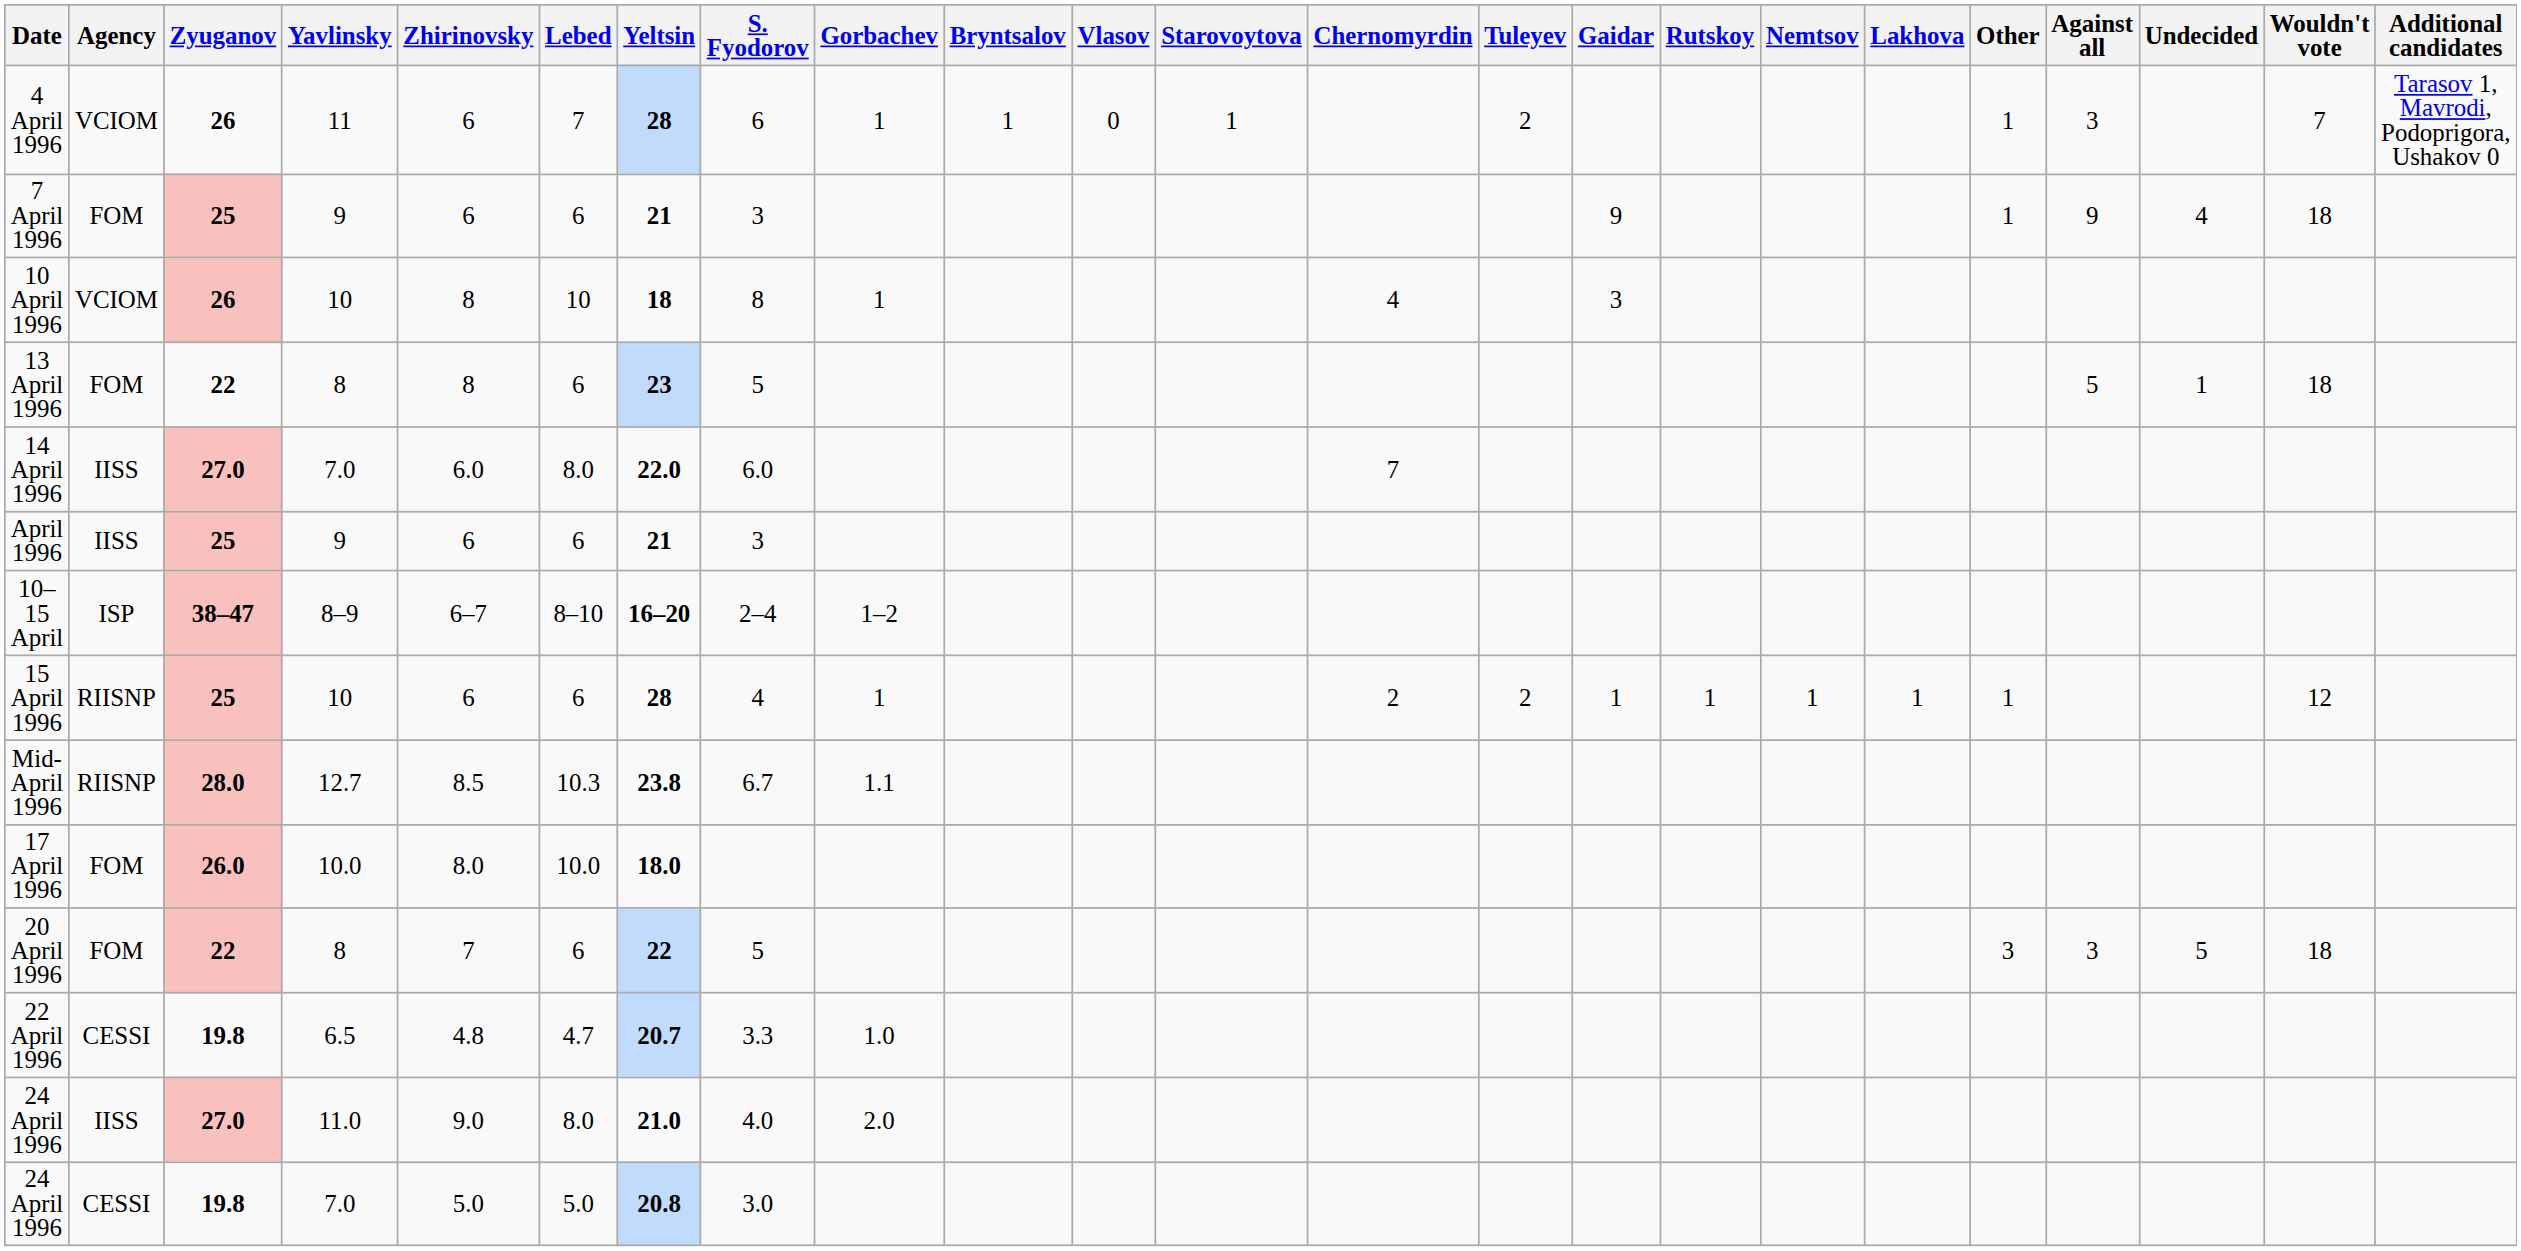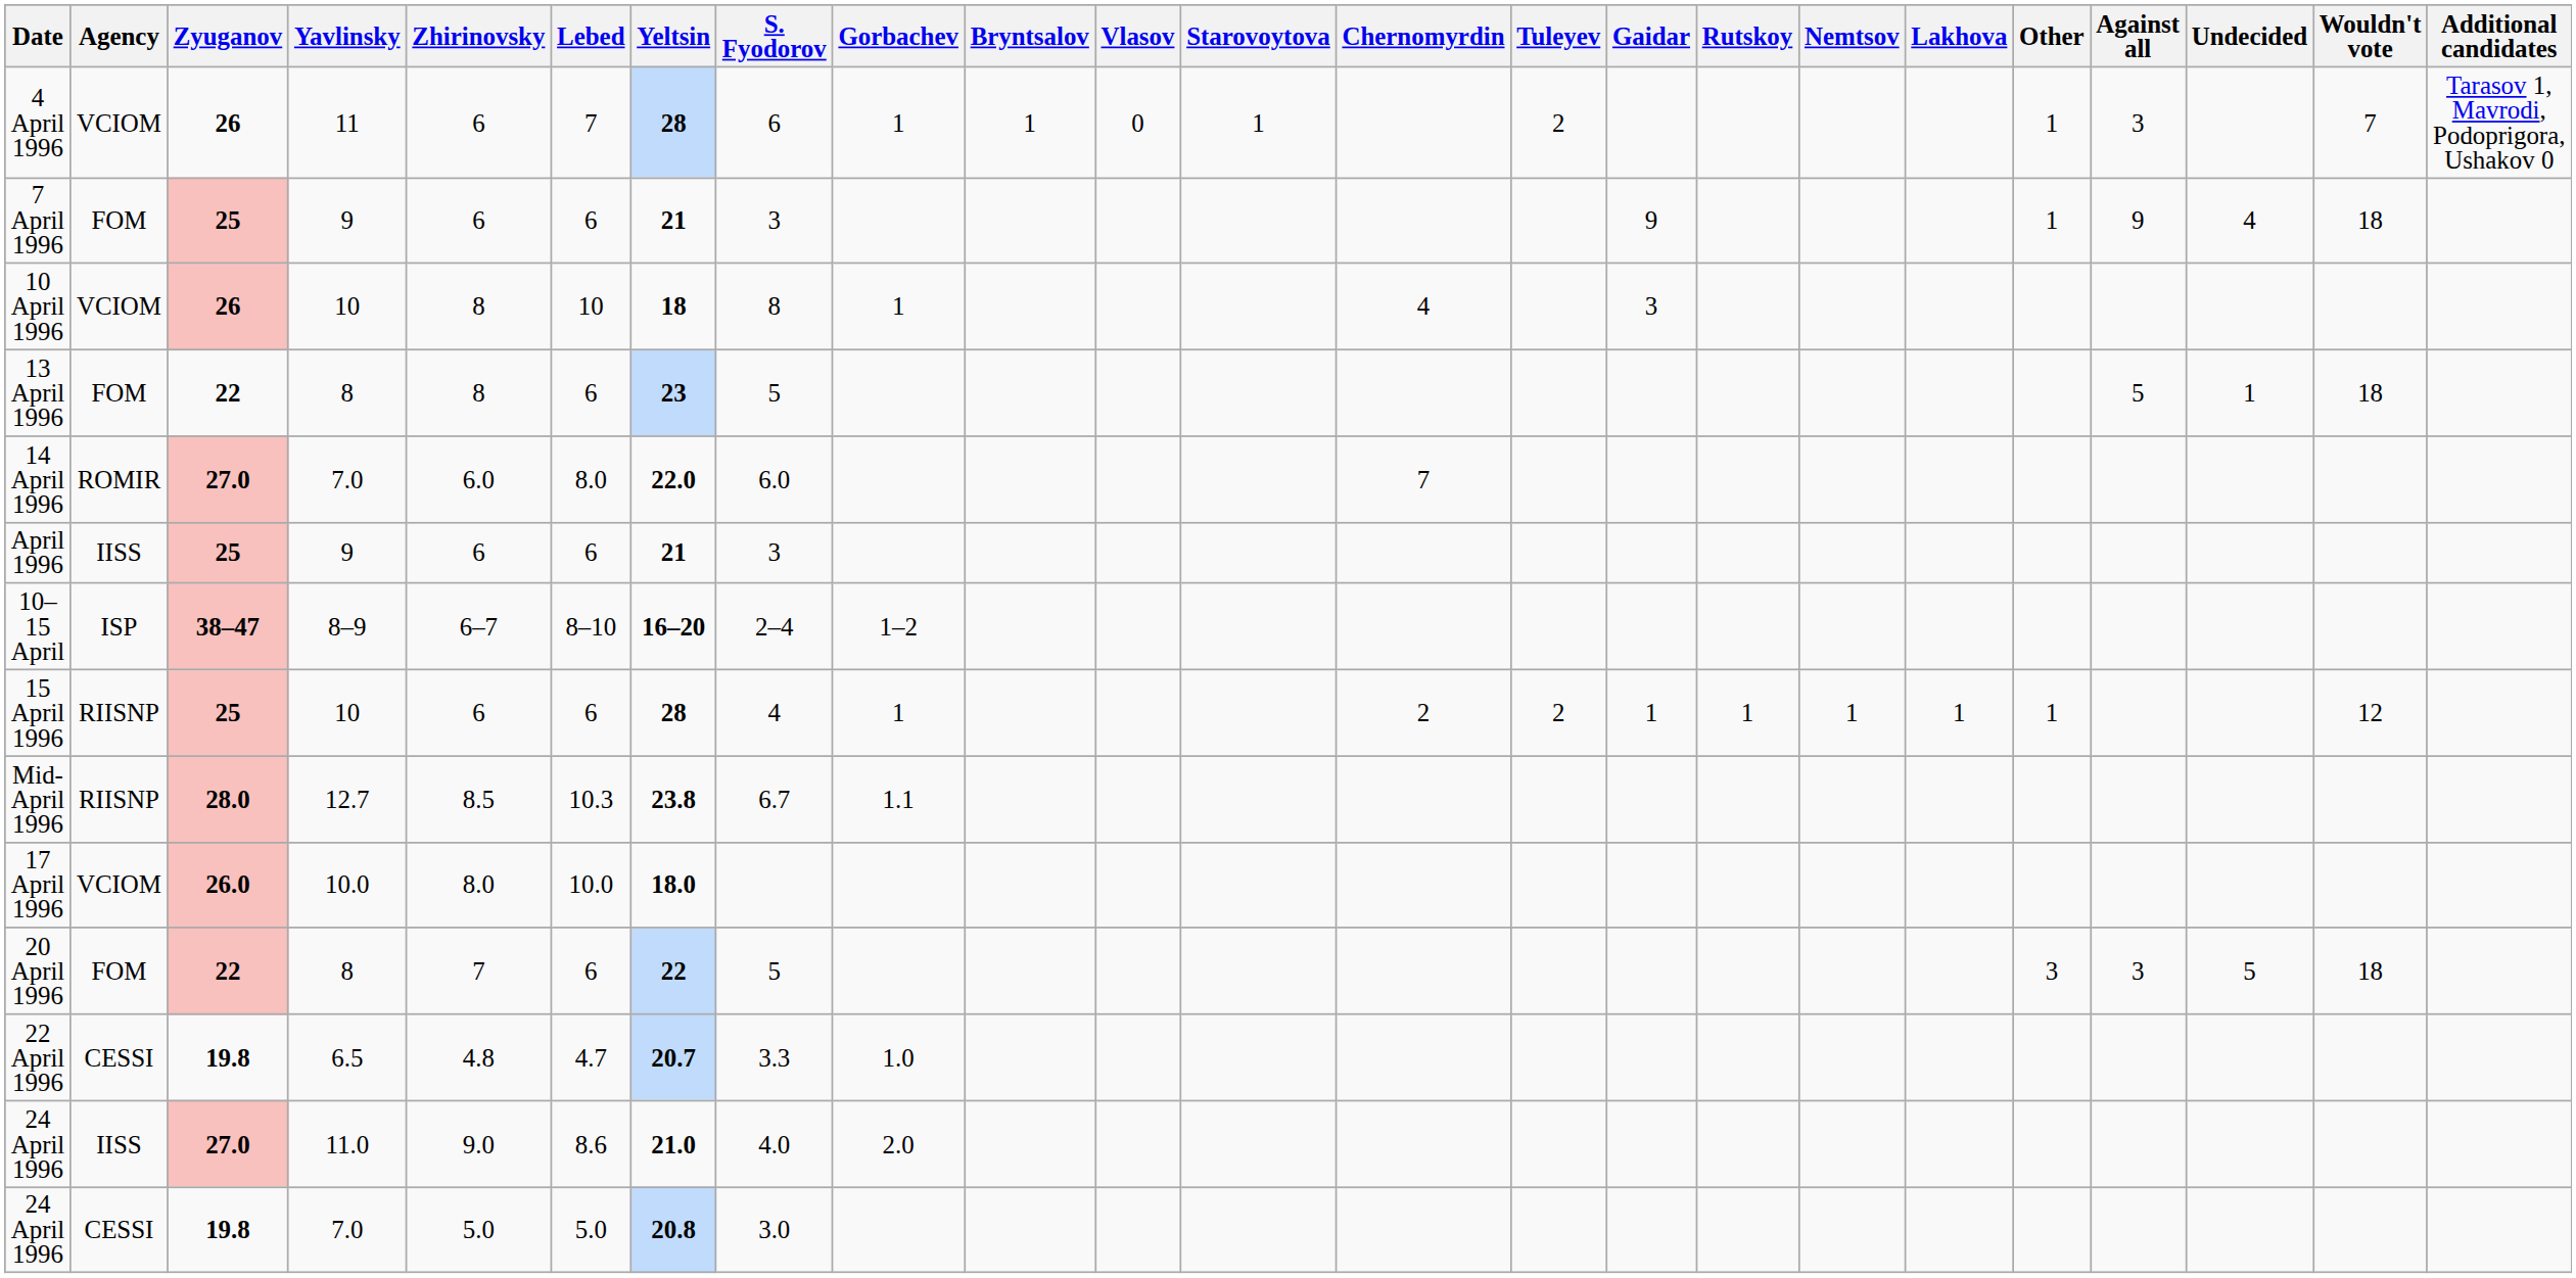 <table class="wikitable" style="text-align:center;font-size:90%;line-height:14px;">
 <tr>
 <th>Date</th>
 <th>Agency</th>
 <th><a href='#'>Zyuganov</a></th>
 <th><a href='#'>Yavlinsky</a></th>
 <th><a href='#'>Zhirinovsky</a></th>
 <th><a href='#'>Lebed</a></th>
 <th><a href='#'>Yeltsin</a></th>
 <th><a href='#'>S. Fyodorov</a></th>
 <th><a href='#'>Gorbachev</a></th>
 <th><a href='#'>Bryntsalov</a></th>
 <th><a href='#'>Vlasov</a></th>
 <th><a href='#'>Starovoytova</a></th>
 <th><a href='#'>Chernomyrdin</a></th>
 <th><a href='#'>Tuleyev</a></th>
 <th><a href='#'>Gaidar</a></th>
 <th><a href='#'>Rutskoy</a></th>
 <th><a href='#'>Nemtsov</a></th>
 <th><a href='#'>Lakhova</a></th>
 <th>Other</th>
 <th>Against all</th>
 <th>Undecided</th>
 <th>Wouldn't vote</th>
 <th>Additional candidates</th>
 </tr>
 <tr>
 <td>4 April 1996</td>
 <td>VCIOM</td>
 <td><strong>26</strong></td>
 <td>11</td>
 <td>6</td>
 <td>7</td>
 <td style="background:#C0DBFC"><strong>28</strong></td>
 <td>6</td>
 <td>1</td>
 <td>1</td>
 <td>0</td>
 <td>1</td>
 <td></td>
 <td>2</td>
 <td></td>
 <td></td>
 <td></td>
 <td></td>
 <td>1</td>
 <td>3</td>
 <td></td>
 <td>7</td>
 <td><a href='#'>Tarasov</a> 1, <a href='#'>Mavrodi</a>, Podoprigora, Ushakov 0</td>
 </tr>
 <tr>
 <td>7 April 1996</td>
 <td>FOM</td>
 <td style="background:#F8C1BE"><strong>25</strong></td>
 <td>9</td>
 <td>6</td>
 <td>6</td>
 <td><strong>21</strong></td>
 <td>3</td>
 <td></td>
 <td></td>
 <td></td>
 <td></td>
 <td></td>
 <td></td>
 <td>9</td>
 <td></td>
 <td></td>
 <td></td>
 <td>1</td>
 <td>9</td>
 <td>4</td>
 <td>18</td>
 <td></td>
 </tr>
 <tr>
 <td>10 April 1996</td>
 <td>VCIOM</td>
 <td style="background:#F8C1BE"><strong>26</strong></td>
 <td>10</td>
 <td>8</td>
 <td>10</td>
 <td><strong>18</strong></td>
 <td>8</td>
 <td>1</td>
 <td></td>
 <td></td>
 <td></td>
 <td>4</td>
 <td></td>
 <td>3</td>
 <td></td>
 <td></td>
 <td></td>
 <td></td>
 <td></td>
 <td></td>
 <td></td>
 <td></td>
 </tr>
 <tr>
 <td>13 April 1996</td>
 <td>FOM</td>
 <td><strong>22</strong></td>
 <td>8</td>
 <td>8</td>
 <td>6</td>
 <td style="background:#C0DBFC"><strong>23</strong></td>
 <td>5</td>
 <td></td>
 <td></td>
 <td></td>
 <td></td>
 <td></td>
 <td></td>
 <td></td>
 <td></td>
 <td></td>
 <td></td>
 <td></td>
 <td>5</td>
 <td>1</td>
 <td>18</td>
 <td></td>
 </tr>
 <tr>
 <td>14 April 1996</td>
-<td>IISS</td>
+<td>ROMIR</td>
 <td style="background:#F8C1BE"><strong>27.0</strong></td>
 <td>7.0</td>
 <td>6.0</td>
 <td>8.0</td>
 <td><strong>22.0</strong></td>
 <td>6.0</td>
 <td></td>
 <td></td>
 <td></td>
 <td></td>
 <td>7</td>
 <td></td>
 <td></td>
 <td></td>
 <td></td>
 <td></td>
 <td></td>
 <td></td>
 <td></td>
 <td></td>
 <td></td>
 </tr>
 <tr>
 <td>April 1996</td>
 <td>IISS</td>
 <td style="background:#F8C1BE"><strong>25</strong></td>
 <td>9</td>
 <td>6</td>
 <td>6</td>
 <td><strong>21</strong></td>
 <td>3</td>
 <td></td>
 <td></td>
 <td></td>
 <td></td>
 <td></td>
 <td></td>
 <td></td>
 <td></td>
 <td></td>
 <td></td>
 <td></td>
 <td></td>
 <td></td>
 <td></td>
 <td></td>
 </tr>
 <tr>
 <td>10–15 April</td>
 <td>ISP</td>
 <td style="background:#F8C1BE"><strong>38–47</strong></td>
 <td>8–9</td>
 <td>6–7</td>
 <td>8–10</td>
 <td><strong>16–20</strong></td>
 <td>2–4</td>
 <td>1–2</td>
 <td></td>
 <td></td>
 <td></td>
 <td></td>
 <td></td>
 <td></td>
 <td></td>
 <td></td>
 <td></td>
 <td></td>
 <td></td>
 <td></td>
 <td></td>
 <td></td>
 </tr>
 <tr>
 <td>15 April 1996</td>
 <td>RIISNP</td>
 <td style="background:#F8C1BE"><strong>25</strong></td>
 <td>10</td>
 <td>6</td>
 <td>6</td>
 <td><strong>28</strong></td>
 <td>4</td>
 <td>1</td>
 <td></td>
 <td></td>
 <td></td>
 <td>2</td>
 <td>2</td>
 <td>1</td>
 <td>1</td>
 <td>1</td>
 <td>1</td>
 <td>1</td>
 <td></td>
 <td></td>
 <td>12</td>
 <td></td>
 </tr>
 <tr>
 <td>Mid-April 1996</td>
 <td>RIISNP</td>
 <td style="background:#F8C1BE"><strong>28.0</strong></td>
 <td>12.7</td>
 <td>8.5</td>
 <td>10.3</td>
 <td><strong>23.8</strong></td>
 <td>6.7</td>
 <td>1.1</td>
 <td></td>
 <td></td>
 <td></td>
 <td></td>
 <td></td>
 <td></td>
 <td></td>
 <td></td>
 <td></td>
 <td></td>
 <td></td>
 <td></td>
 <td></td>
 <td></td>
 </tr>
 <tr>
 <td>17 April 1996</td>
-<td>FOM</td>
+<td>VCIOM</td>
 <td style="background:#F8C1BE"><strong>26.0</strong></td>
 <td>10.0</td>
 <td>8.0</td>
 <td>10.0</td>
 <td><strong>18.0</strong></td>
 <td></td>
 <td></td>
 <td></td>
 <td></td>
 <td></td>
 <td></td>
 <td></td>
 <td></td>
 <td></td>
 <td></td>
 <td></td>
 <td></td>
 <td></td>
 <td></td>
 <td></td>
 <td></td>
 </tr>
 <tr>
 <td>20 April 1996</td>
 <td>FOM</td>
 <td style="background:#F8C1BE"><strong>22</strong></td>
 <td>8</td>
 <td>7</td>
 <td>6</td>
 <td style="background:#C0DBFC"><strong>22</strong></td>
 <td>5</td>
 <td></td>
 <td></td>
 <td></td>
 <td></td>
 <td></td>
 <td></td>
 <td></td>
 <td></td>
 <td></td>
 <td></td>
 <td>3</td>
 <td>3</td>
 <td>5</td>
 <td>18</td>
 <td></td>
 </tr>
 <tr>
 <td>22 April 1996</td>
 <td>CESSI</td>
 <td><strong>19.8</strong></td>
 <td>6.5</td>
 <td>4.8</td>
 <td>4.7</td>
 <td style="background:#C0DBFC"><strong>20.7</strong></td>
 <td>3.3</td>
 <td>1.0</td>
 <td></td>
 <td></td>
 <td></td>
 <td></td>
 <td></td>
 <td></td>
 <td></td>
 <td></td>
 <td></td>
 <td></td>
 <td></td>
 <td></td>
 <td></td>
 <td></td>
 </tr>
 <tr>
 <td>24 April 1996</td>
 <td>IISS</td>
 <td style="background:#F8C1BE"><strong>27.0</strong></td>
 <td>11.0</td>
 <td>9.0</td>
-<td>8.0</td>
+<td>8.6</td>
 <td><strong>21.0</strong></td>
 <td>4.0</td>
 <td>2.0</td>
 <td></td>
 <td></td>
 <td></td>
 <td></td>
 <td></td>
 <td></td>
 <td></td>
 <td></td>
 <td></td>
 <td></td>
 <td></td>
 <td></td>
 <td></td>
 <td></td>
 </tr>
 <tr>
 <td>24 April 1996</td>
 <td>CESSI</td>
 <td><strong>19.8</strong></td>
 <td>7.0</td>
 <td>5.0</td>
 <td>5.0</td>
 <td style="background:#C0DBFC"><strong>20.8</strong></td>
 <td>3.0</td>
 <td></td>
 <td></td>
 <td></td>
 <td></td>
 <td></td>
 <td></td>
 <td></td>
 <td></td>
 <td></td>
 <td></td>
 <td></td>
 <td></td>
 <td></td>
 <td></td>
 <td></td>
 </tr>
 </table>
